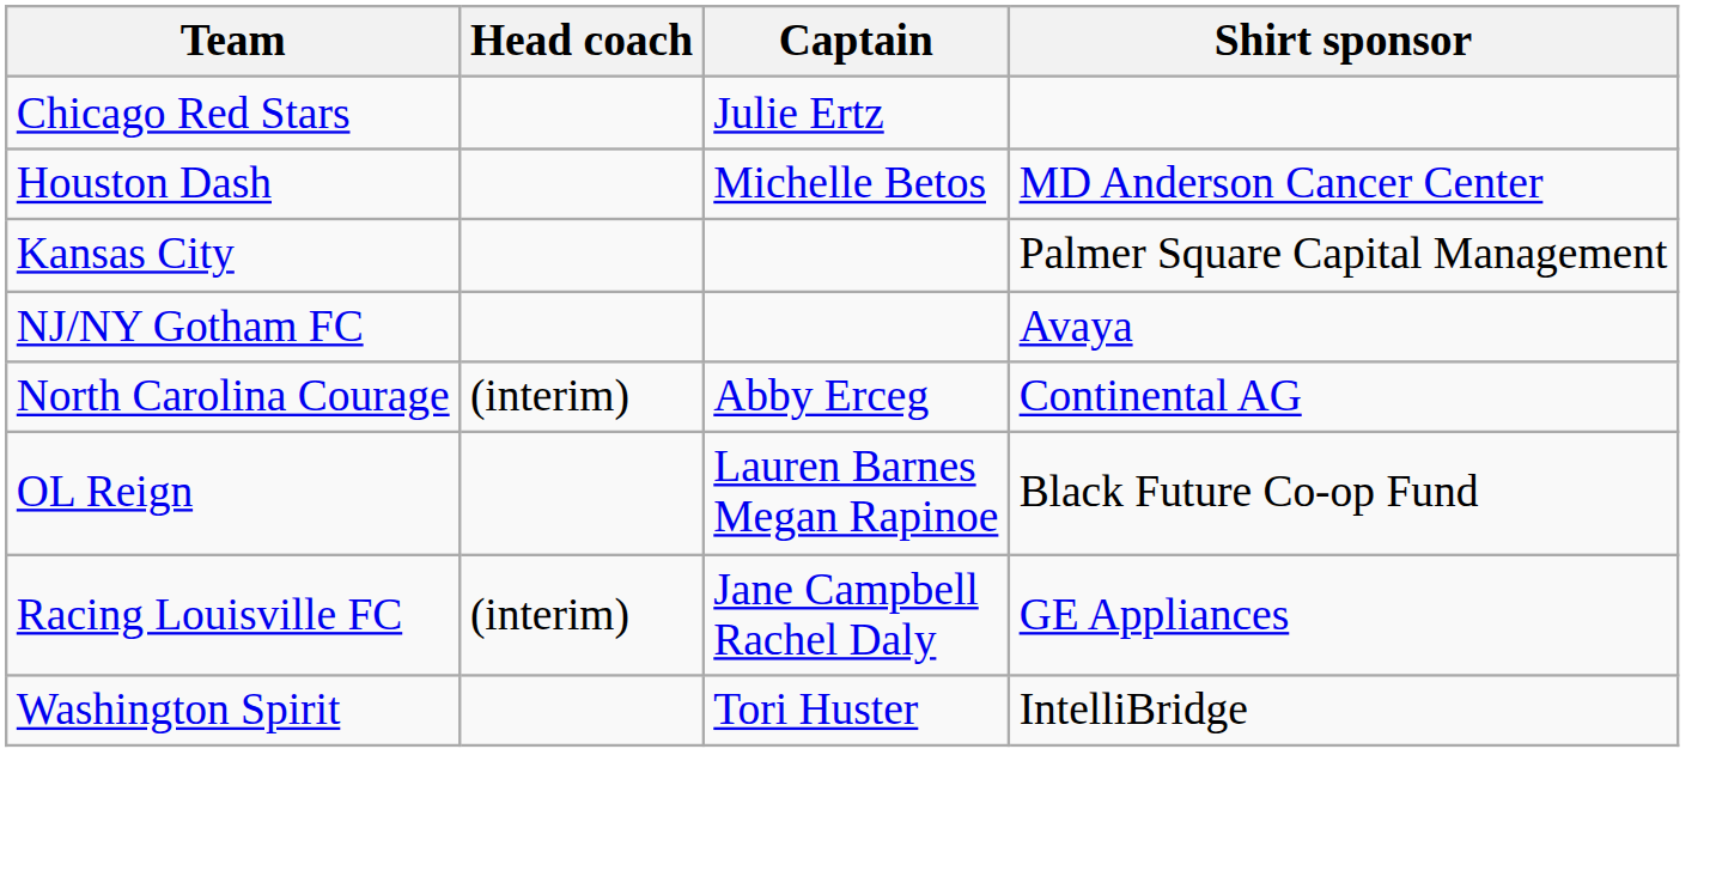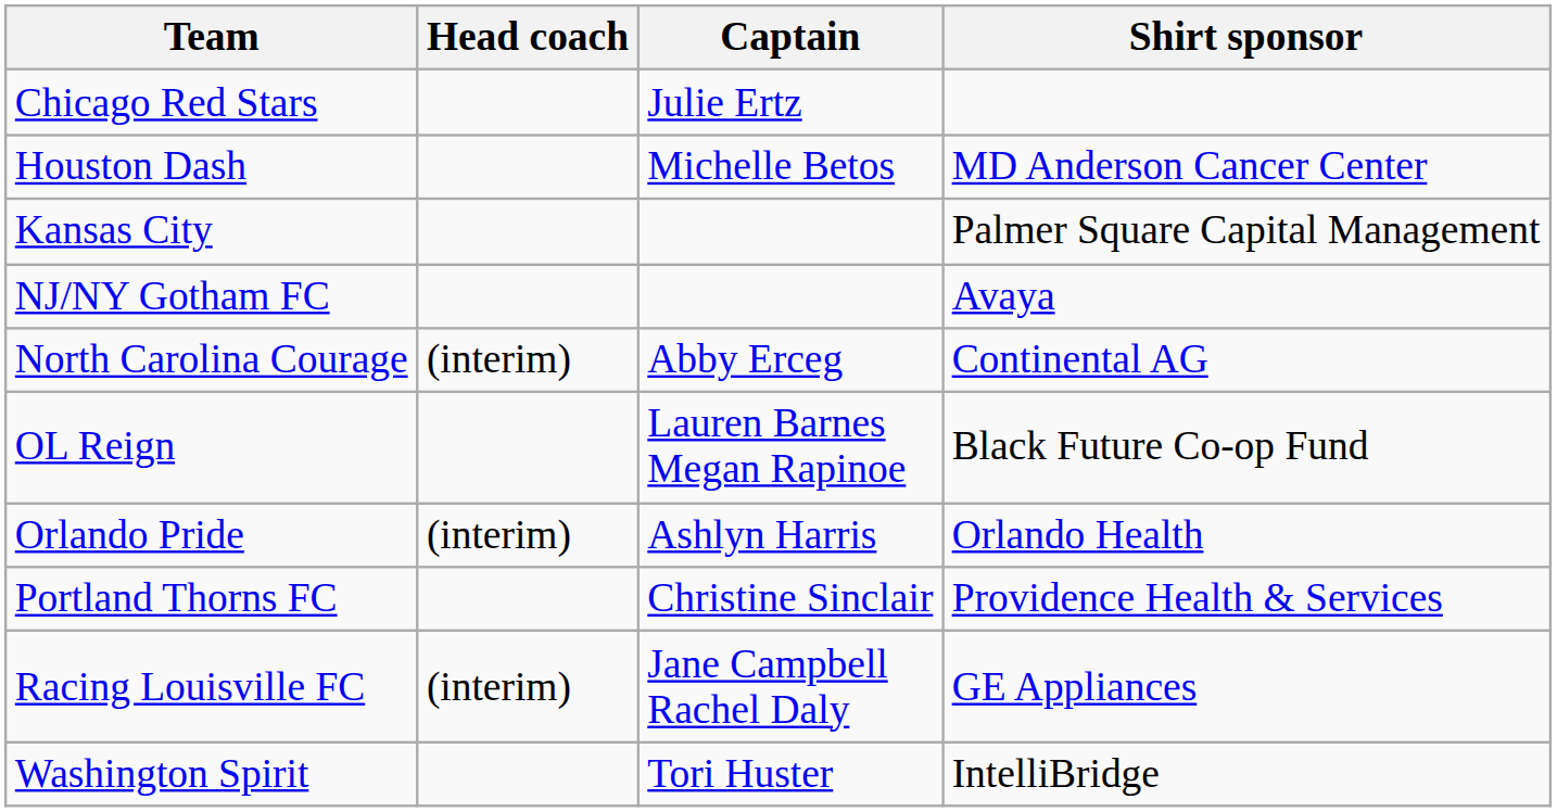 <table class="wikitable sortable" style="text-align: left;">
 <tr>
 <th>Team</th>
 <th>Head coach</th>
 <th>Captain</th>
 <th>Shirt sponsor</th>
 </tr>
 <tr>
 <td><a href='#'>Chicago Red Stars</a></td>
 <td> </td>
 <td> <a href='#'>Julie Ertz</a></td>
 <td></td>
 </tr>
 <tr>
 <td><a href='#'>Houston Dash</a></td>
 <td> </td>
 <td> <a href='#'>Michelle Betos</a></td>
 <td><a href='#'>MD Anderson Cancer Center</a></td>
 </tr>
 <tr>
 <td><a href='#'>Kansas City</a></td>
 <td> </td>
 <td> </td>
 <td>Palmer Square Capital Management</td>
 </tr>
 <tr>
 <td><a href='#'>NJ/NY Gotham FC</a></td>
 <td> </td>
 <td> </td>
 <td><a href='#'>Avaya</a></td>
 </tr>
 <tr>
 <td><a href='#'>North Carolina Courage</a></td>
 <td>  (interim)</td>
 <td> <a href='#'>Abby Erceg</a></td>
 <td><a href='#'>Continental AG</a></td>
 </tr>
 <tr>
 <td><a href='#'>OL Reign</a></td>
 <td> </td>
 <td> <a href='#'>Lauren Barnes</a><br> <a href='#'>Megan Rapinoe</a></td>
 <td>Black Future Co-op Fund</td>
 </tr>
 <tr>
+<td><a href='#'>Orlando Pride</a></td>
+<td>  (interim)</td>
+<td> <a href='#'>Ashlyn Harris</a></td>
+<td><a href='#'>Orlando Health</a></td>
+</tr>
+<tr>
+<td><a href='#'>Portland Thorns FC</a></td>
+<td> </td>
+<td> <a href='#'>Christine Sinclair</a></td>
+<td><a href='#'>Providence Health & Services</a></td>
+</tr>
+<tr>
 <td><a href='#'>Racing Louisville FC</a></td>
 <td>  (interim)</td>
 <td> <a href='#'>Jane Campbell</a><br> <a href='#'>Rachel Daly</a></td>
 <td><a href='#'>GE Appliances</a></td>
 </tr>
 <tr>
 <td><a href='#'>Washington Spirit</a></td>
 <td></td>
 <td> <a href='#'>Tori Huster</a><br> </td>
 <td>IntelliBridge</td>
 </tr>
 </table>
